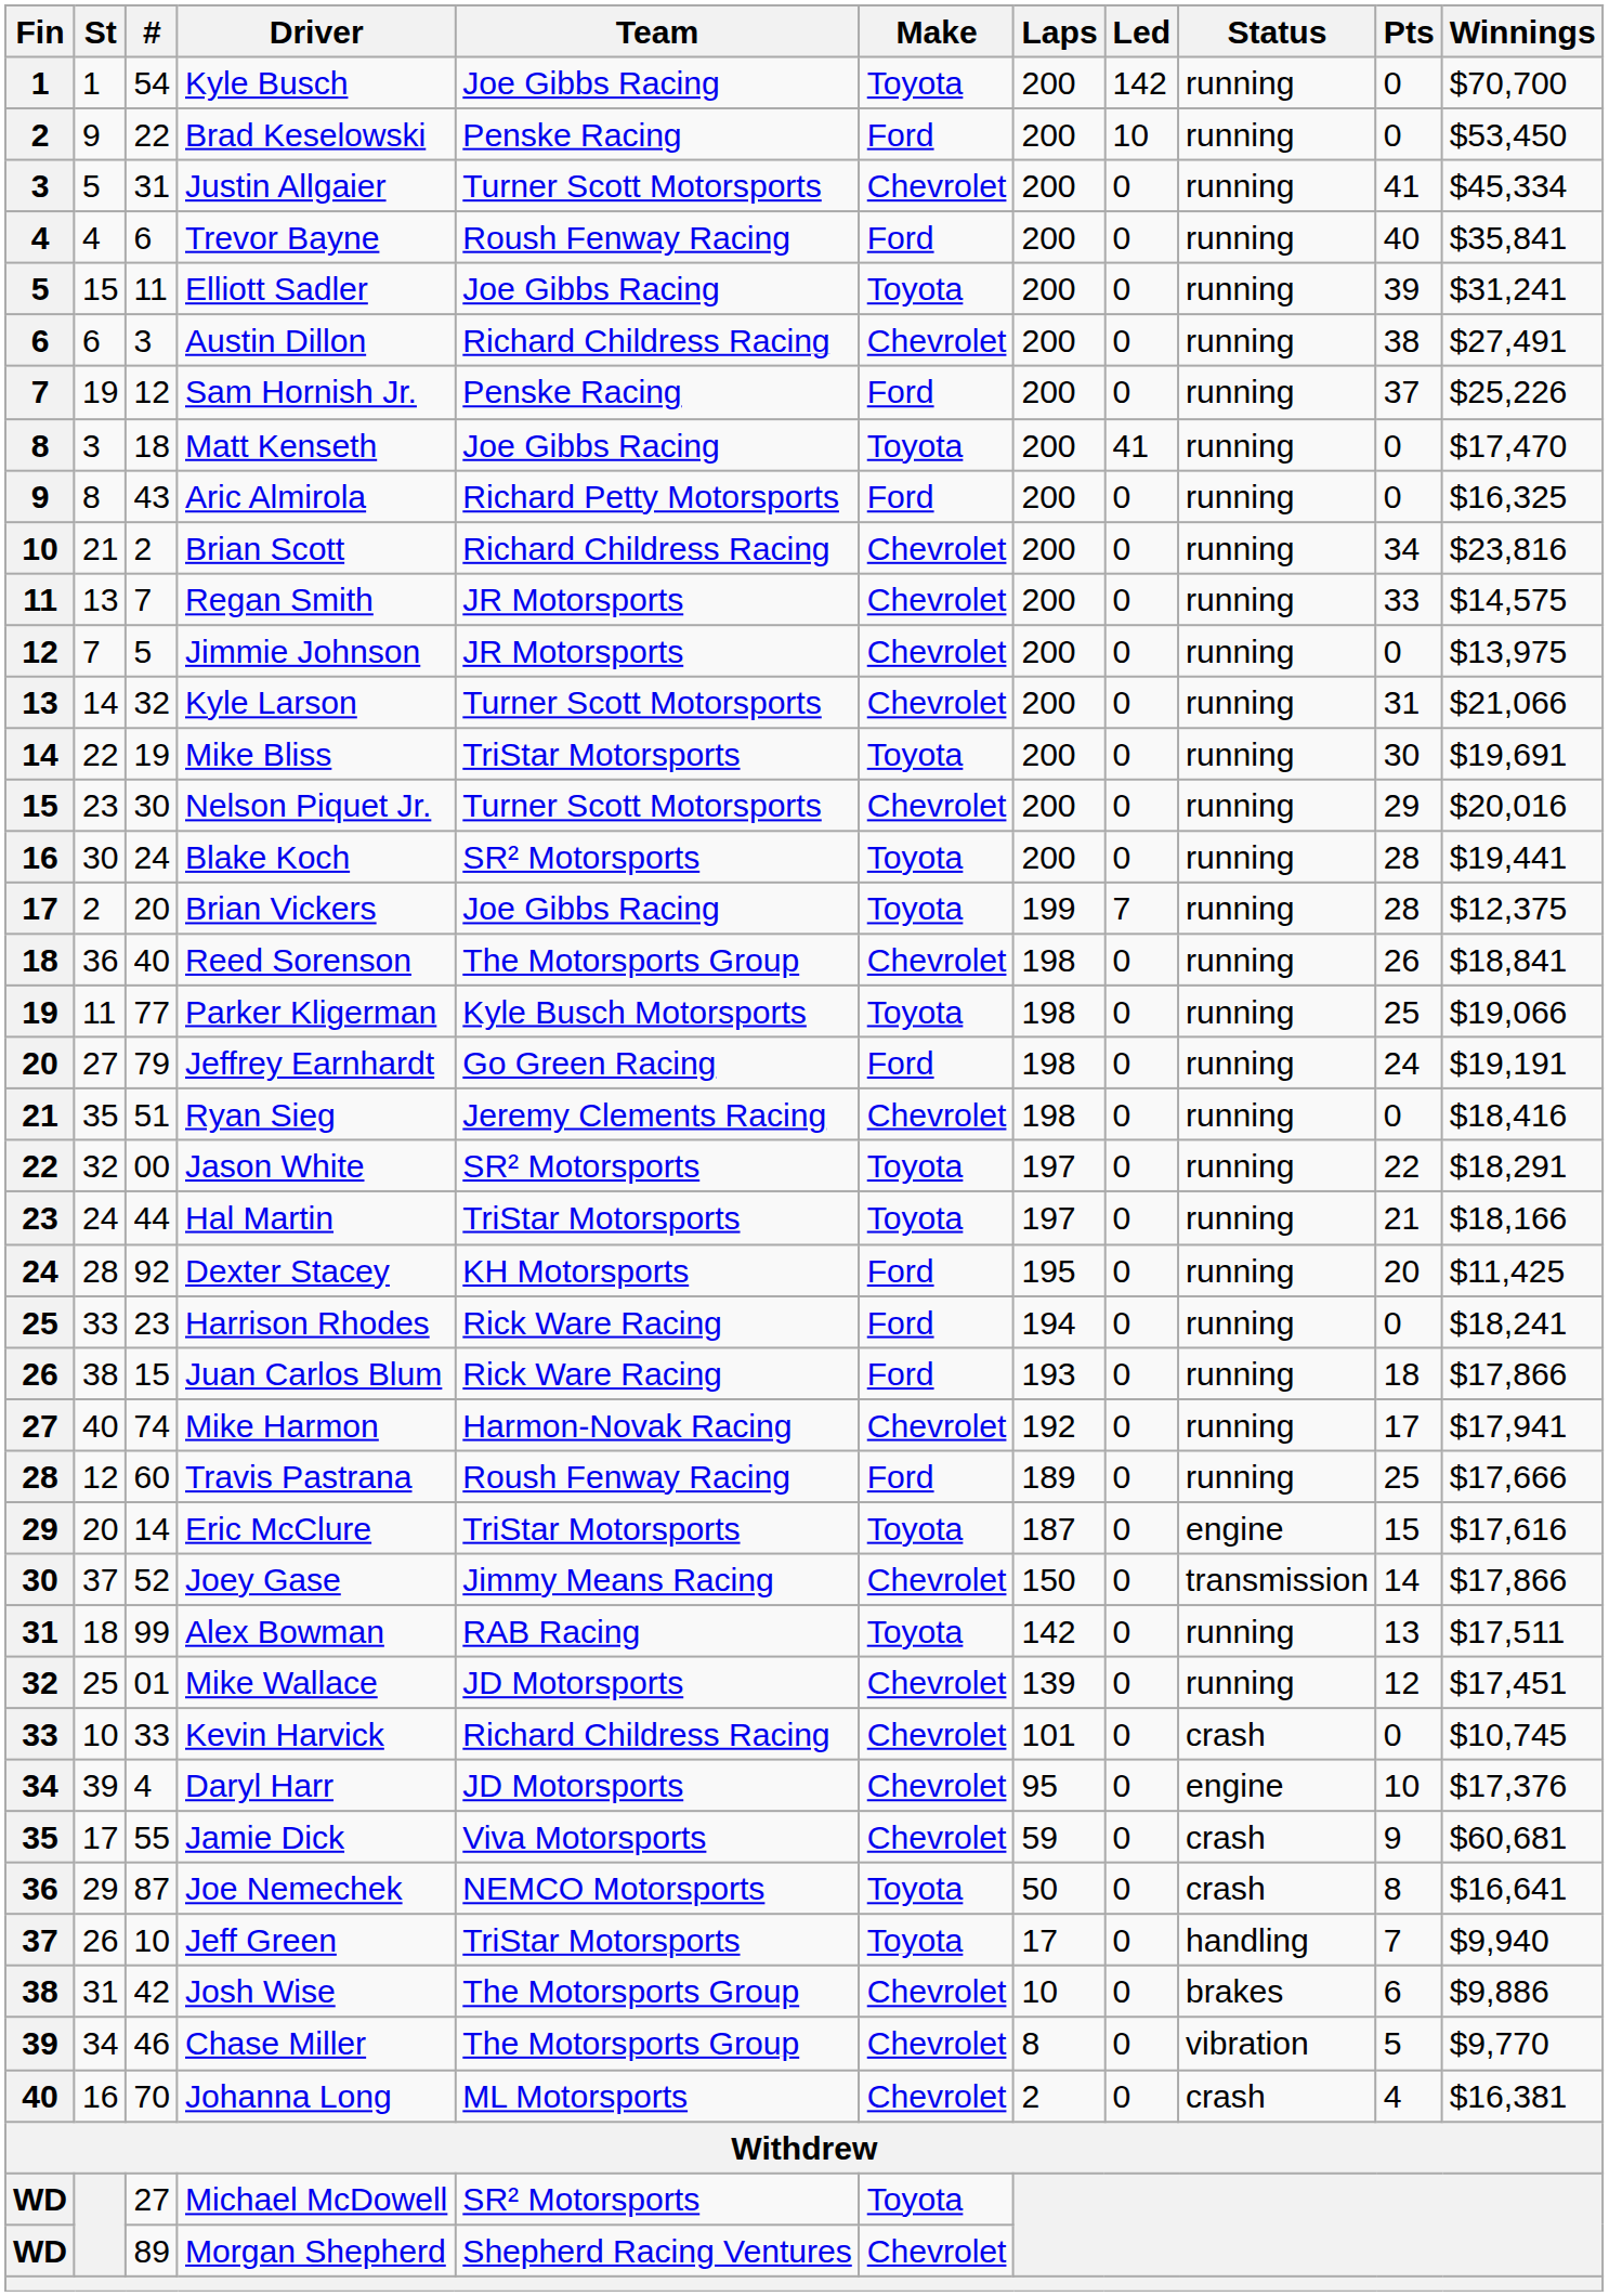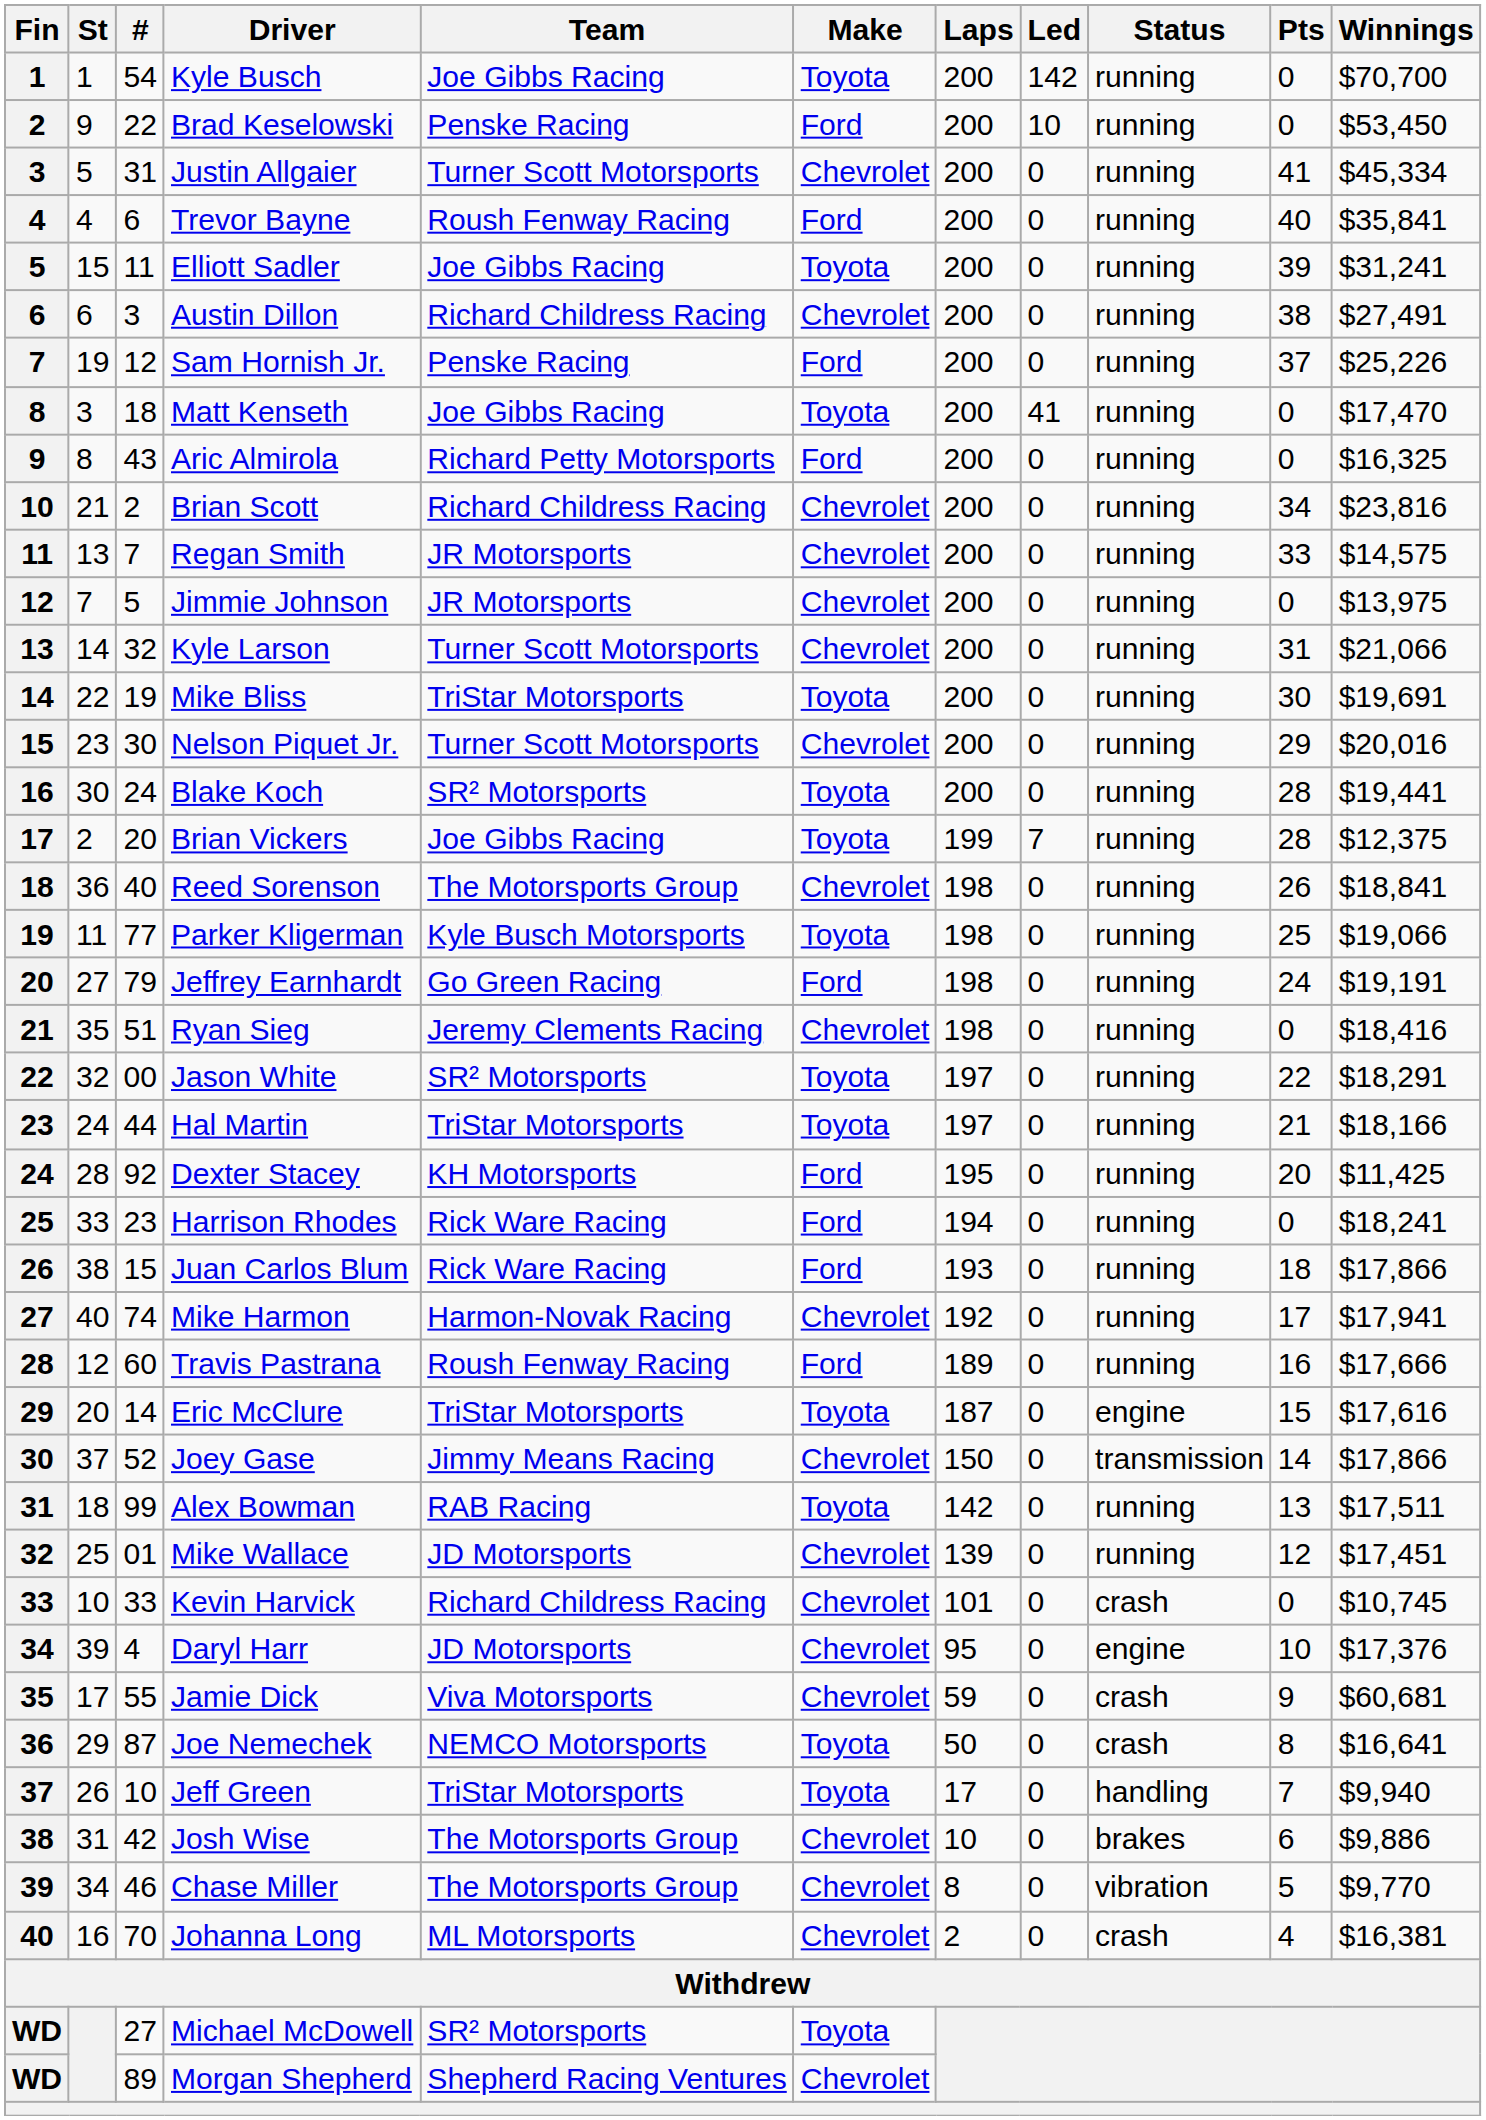 <table class="wikitable" style="font-size:95%">
 <tr>
 <th>Fin</th>
 <th>St</th>
 <th>#</th>
 <th>Driver</th>
 <th>Team</th>
 <th>Make</th>
 <th>Laps</th>
 <th>Led</th>
 <th>Status</th>
 <th>Pts</th>
 <th>Winnings</th>
 </tr>
 <tr>
 <th>1</th>
 <td>1</td>
 <td>54</td>
 <td><a href='#'>Kyle Busch</a></td>
 <td><a href='#'>Joe Gibbs Racing</a></td>
 <td><a href='#'>Toyota</a></td>
 <td>200</td>
 <td>142</td>
 <td>running</td>
 <td>0</td>
 <td>$70,700</td>
 </tr>
 <tr>
 <th>2</th>
 <td>9</td>
 <td>22</td>
 <td><a href='#'>Brad Keselowski</a></td>
 <td><a href='#'>Penske Racing</a></td>
 <td><a href='#'>Ford</a></td>
 <td>200</td>
 <td>10</td>
 <td>running</td>
 <td>0</td>
 <td>$53,450</td>
 </tr>
 <tr>
 <th>3</th>
 <td>5</td>
 <td>31</td>
 <td><a href='#'>Justin Allgaier</a></td>
 <td><a href='#'>Turner Scott Motorsports</a></td>
 <td><a href='#'>Chevrolet</a></td>
 <td>200</td>
 <td>0</td>
 <td>running</td>
 <td>41</td>
 <td>$45,334</td>
 </tr>
 <tr>
 <th>4</th>
 <td>4</td>
 <td>6</td>
 <td><a href='#'>Trevor Bayne</a></td>
 <td><a href='#'>Roush Fenway Racing</a></td>
 <td><a href='#'>Ford</a></td>
 <td>200</td>
 <td>0</td>
 <td>running</td>
 <td>40</td>
 <td>$35,841</td>
 </tr>
 <tr>
 <th>5</th>
 <td>15</td>
 <td>11</td>
 <td><a href='#'>Elliott Sadler</a></td>
 <td><a href='#'>Joe Gibbs Racing</a></td>
 <td><a href='#'>Toyota</a></td>
 <td>200</td>
 <td>0</td>
 <td>running</td>
 <td>39</td>
 <td>$31,241</td>
 </tr>
 <tr>
 <th>6</th>
 <td>6</td>
 <td>3</td>
 <td><a href='#'>Austin Dillon</a></td>
 <td><a href='#'>Richard Childress Racing</a></td>
 <td><a href='#'>Chevrolet</a></td>
 <td>200</td>
 <td>0</td>
 <td>running</td>
 <td>38</td>
 <td>$27,491</td>
 </tr>
 <tr>
 <th>7</th>
 <td>19</td>
 <td>12</td>
 <td><a href='#'>Sam Hornish Jr.</a></td>
 <td><a href='#'>Penske Racing</a></td>
 <td><a href='#'>Ford</a></td>
 <td>200</td>
 <td>0</td>
 <td>running</td>
 <td>37</td>
 <td>$25,226</td>
 </tr>
 <tr>
 <th>8</th>
 <td>3</td>
 <td>18</td>
 <td><a href='#'>Matt Kenseth</a></td>
 <td><a href='#'>Joe Gibbs Racing</a></td>
 <td><a href='#'>Toyota</a></td>
 <td>200</td>
 <td>41</td>
 <td>running</td>
 <td>0</td>
 <td>$17,470</td>
 </tr>
 <tr>
 <th>9</th>
 <td>8</td>
 <td>43</td>
 <td><a href='#'>Aric Almirola</a></td>
 <td><a href='#'>Richard Petty Motorsports</a></td>
 <td><a href='#'>Ford</a></td>
 <td>200</td>
 <td>0</td>
 <td>running</td>
 <td>0</td>
 <td>$16,325</td>
 </tr>
 <tr>
 <th>10</th>
 <td>21</td>
 <td>2</td>
 <td><a href='#'>Brian Scott</a></td>
 <td><a href='#'>Richard Childress Racing</a></td>
 <td><a href='#'>Chevrolet</a></td>
 <td>200</td>
 <td>0</td>
 <td>running</td>
 <td>34</td>
 <td>$23,816</td>
 </tr>
 <tr>
 <th>11</th>
 <td>13</td>
 <td>7</td>
 <td><a href='#'>Regan Smith</a></td>
 <td><a href='#'>JR Motorsports</a></td>
 <td><a href='#'>Chevrolet</a></td>
 <td>200</td>
 <td>0</td>
 <td>running</td>
 <td>33</td>
 <td>$14,575</td>
 </tr>
 <tr>
 <th>12</th>
 <td>7</td>
 <td>5</td>
 <td><a href='#'>Jimmie Johnson</a></td>
 <td><a href='#'>JR Motorsports</a></td>
 <td><a href='#'>Chevrolet</a></td>
 <td>200</td>
 <td>0</td>
 <td>running</td>
 <td>0</td>
 <td>$13,975</td>
 </tr>
 <tr>
 <th>13</th>
 <td>14</td>
 <td>32</td>
 <td><a href='#'>Kyle Larson</a></td>
 <td><a href='#'>Turner Scott Motorsports</a></td>
 <td><a href='#'>Chevrolet</a></td>
 <td>200</td>
 <td>0</td>
 <td>running</td>
 <td>31</td>
 <td>$21,066</td>
 </tr>
 <tr>
 <th>14</th>
 <td>22</td>
 <td>19</td>
 <td><a href='#'>Mike Bliss</a></td>
 <td><a href='#'>TriStar Motorsports</a></td>
 <td><a href='#'>Toyota</a></td>
 <td>200</td>
 <td>0</td>
 <td>running</td>
 <td>30</td>
 <td>$19,691</td>
 </tr>
 <tr>
 <th>15</th>
 <td>23</td>
 <td>30</td>
 <td><a href='#'>Nelson Piquet Jr.</a></td>
 <td><a href='#'>Turner Scott Motorsports</a></td>
 <td><a href='#'>Chevrolet</a></td>
 <td>200</td>
 <td>0</td>
 <td>running</td>
 <td>29</td>
 <td>$20,016</td>
 </tr>
 <tr>
 <th>16</th>
 <td>30</td>
 <td>24</td>
 <td><a href='#'>Blake Koch</a></td>
 <td><a href='#'>SR² Motorsports</a></td>
 <td><a href='#'>Toyota</a></td>
 <td>200</td>
 <td>0</td>
 <td>running</td>
 <td>28</td>
 <td>$19,441</td>
 </tr>
 <tr>
 <th>17</th>
 <td>2</td>
 <td>20</td>
 <td><a href='#'>Brian Vickers</a></td>
 <td><a href='#'>Joe Gibbs Racing</a></td>
 <td><a href='#'>Toyota</a></td>
 <td>199</td>
 <td>7</td>
 <td>running</td>
 <td>28</td>
 <td>$12,375</td>
 </tr>
 <tr>
 <th>18</th>
 <td>36</td>
 <td>40</td>
 <td><a href='#'>Reed Sorenson</a></td>
 <td><a href='#'>The Motorsports Group</a></td>
 <td><a href='#'>Chevrolet</a></td>
 <td>198</td>
 <td>0</td>
 <td>running</td>
 <td>26</td>
 <td>$18,841</td>
 </tr>
 <tr>
 <th>19</th>
 <td>11</td>
 <td>77</td>
 <td><a href='#'>Parker Kligerman</a></td>
 <td><a href='#'>Kyle Busch Motorsports</a></td>
 <td><a href='#'>Toyota</a></td>
 <td>198</td>
 <td>0</td>
 <td>running</td>
 <td>25</td>
 <td>$19,066</td>
 </tr>
 <tr>
 <th>20</th>
 <td>27</td>
 <td>79</td>
 <td><a href='#'>Jeffrey Earnhardt</a></td>
 <td><a href='#'>Go Green Racing</a></td>
 <td><a href='#'>Ford</a></td>
 <td>198</td>
 <td>0</td>
 <td>running</td>
 <td>24</td>
 <td>$19,191</td>
 </tr>
 <tr>
 <th>21</th>
 <td>35</td>
 <td>51</td>
 <td><a href='#'>Ryan Sieg</a></td>
 <td><a href='#'>Jeremy Clements Racing</a></td>
 <td><a href='#'>Chevrolet</a></td>
 <td>198</td>
 <td>0</td>
 <td>running</td>
 <td>0</td>
 <td>$18,416</td>
 </tr>
 <tr>
 <th>22</th>
 <td>32</td>
 <td>00</td>
 <td><a href='#'>Jason White</a></td>
 <td><a href='#'>SR² Motorsports</a></td>
 <td><a href='#'>Toyota</a></td>
 <td>197</td>
 <td>0</td>
 <td>running</td>
 <td>22</td>
 <td>$18,291</td>
 </tr>
 <tr>
 <th>23</th>
 <td>24</td>
 <td>44</td>
 <td><a href='#'>Hal Martin</a></td>
 <td><a href='#'>TriStar Motorsports</a></td>
 <td><a href='#'>Toyota</a></td>
 <td>197</td>
 <td>0</td>
 <td>running</td>
 <td>21</td>
 <td>$18,166</td>
 </tr>
 <tr>
 <th>24</th>
 <td>28</td>
 <td>92</td>
 <td><a href='#'>Dexter Stacey</a></td>
 <td><a href='#'>KH Motorsports</a></td>
 <td><a href='#'>Ford</a></td>
 <td>195</td>
 <td>0</td>
 <td>running</td>
 <td>20</td>
 <td>$11,425</td>
 </tr>
 <tr>
 <th>25</th>
 <td>33</td>
 <td>23</td>
 <td><a href='#'>Harrison Rhodes</a></td>
 <td><a href='#'>Rick Ware Racing</a></td>
 <td><a href='#'>Ford</a></td>
 <td>194</td>
 <td>0</td>
 <td>running</td>
 <td>0</td>
 <td>$18,241</td>
 </tr>
 <tr>
 <th>26</th>
 <td>38</td>
 <td>15</td>
 <td><a href='#'>Juan Carlos Blum</a></td>
 <td><a href='#'>Rick Ware Racing</a></td>
 <td><a href='#'>Ford</a></td>
 <td>193</td>
 <td>0</td>
 <td>running</td>
 <td>18</td>
 <td>$17,866</td>
 </tr>
 <tr>
 <th>27</th>
 <td>40</td>
 <td>74</td>
 <td><a href='#'>Mike Harmon</a></td>
 <td><a href='#'>Harmon-Novak Racing</a></td>
 <td><a href='#'>Chevrolet</a></td>
 <td>192</td>
 <td>0</td>
 <td>running</td>
 <td>17</td>
 <td>$17,941</td>
 </tr>
 <tr>
 <th>28</th>
 <td>12</td>
 <td>60</td>
 <td><a href='#'>Travis Pastrana</a></td>
 <td><a href='#'>Roush Fenway Racing</a></td>
 <td><a href='#'>Ford</a></td>
 <td>189</td>
 <td>0</td>
 <td>running</td>
-<td>25</td>
+<td>16</td>
 <td>$17,666</td>
 </tr>
 <tr>
 <th>29</th>
 <td>20</td>
 <td>14</td>
 <td><a href='#'>Eric McClure</a></td>
 <td><a href='#'>TriStar Motorsports</a></td>
 <td><a href='#'>Toyota</a></td>
 <td>187</td>
 <td>0</td>
 <td>engine</td>
 <td>15</td>
 <td>$17,616</td>
 </tr>
 <tr>
 <th>30</th>
 <td>37</td>
 <td>52</td>
 <td><a href='#'>Joey Gase</a></td>
 <td><a href='#'>Jimmy Means Racing</a></td>
 <td><a href='#'>Chevrolet</a></td>
 <td>150</td>
 <td>0</td>
 <td>transmission</td>
 <td>14</td>
 <td>$17,866</td>
 </tr>
 <tr>
 <th>31</th>
 <td>18</td>
 <td>99</td>
 <td><a href='#'>Alex Bowman</a></td>
 <td><a href='#'>RAB Racing</a></td>
 <td><a href='#'>Toyota</a></td>
 <td>142</td>
 <td>0</td>
 <td>running</td>
 <td>13</td>
 <td>$17,511</td>
 </tr>
 <tr>
 <th>32</th>
 <td>25</td>
 <td>01</td>
 <td><a href='#'>Mike Wallace</a></td>
 <td><a href='#'>JD Motorsports</a></td>
 <td><a href='#'>Chevrolet</a></td>
 <td>139</td>
 <td>0</td>
 <td>running</td>
 <td>12</td>
 <td>$17,451</td>
 </tr>
 <tr>
 <th>33</th>
 <td>10</td>
 <td>33</td>
 <td><a href='#'>Kevin Harvick</a></td>
 <td><a href='#'>Richard Childress Racing</a></td>
 <td><a href='#'>Chevrolet</a></td>
 <td>101</td>
 <td>0</td>
 <td>crash</td>
 <td>0</td>
 <td>$10,745</td>
 </tr>
 <tr>
 <th>34</th>
 <td>39</td>
 <td>4</td>
 <td><a href='#'>Daryl Harr</a></td>
 <td><a href='#'>JD Motorsports</a></td>
 <td><a href='#'>Chevrolet</a></td>
 <td>95</td>
 <td>0</td>
 <td>engine</td>
 <td>10</td>
 <td>$17,376</td>
 </tr>
 <tr>
 <th>35</th>
 <td>17</td>
 <td>55</td>
 <td><a href='#'>Jamie Dick</a></td>
 <td><a href='#'>Viva Motorsports</a></td>
 <td><a href='#'>Chevrolet</a></td>
 <td>59</td>
 <td>0</td>
 <td>crash</td>
 <td>9</td>
 <td>$60,681</td>
 </tr>
 <tr>
 <th>36</th>
 <td>29</td>
 <td>87</td>
 <td><a href='#'>Joe Nemechek</a></td>
 <td><a href='#'>NEMCO Motorsports</a></td>
 <td><a href='#'>Toyota</a></td>
 <td>50</td>
 <td>0</td>
 <td>crash</td>
 <td>8</td>
 <td>$16,641</td>
 </tr>
 <tr>
 <th>37</th>
 <td>26</td>
 <td>10</td>
 <td><a href='#'>Jeff Green</a></td>
 <td><a href='#'>TriStar Motorsports</a></td>
 <td><a href='#'>Toyota</a></td>
 <td>17</td>
 <td>0</td>
 <td>handling</td>
 <td>7</td>
 <td>$9,940</td>
 </tr>
 <tr>
 <th>38</th>
 <td>31</td>
 <td>42</td>
 <td><a href='#'>Josh Wise</a></td>
 <td><a href='#'>The Motorsports Group</a></td>
 <td><a href='#'>Chevrolet</a></td>
 <td>10</td>
 <td>0</td>
 <td>brakes</td>
 <td>6</td>
 <td>$9,886</td>
 </tr>
 <tr>
 <th>39</th>
 <td>34</td>
 <td>46</td>
 <td><a href='#'>Chase Miller</a></td>
 <td><a href='#'>The Motorsports Group</a></td>
 <td><a href='#'>Chevrolet</a></td>
 <td>8</td>
 <td>0</td>
 <td>vibration</td>
 <td>5</td>
 <td>$9,770</td>
 </tr>
 <tr>
 <th>40</th>
 <td>16</td>
 <td>70</td>
 <td><a href='#'>Johanna Long</a></td>
 <td><a href='#'>ML Motorsports</a></td>
 <td><a href='#'>Chevrolet</a></td>
 <td>2</td>
 <td>0</td>
 <td>crash</td>
 <td>4</td>
 <td>$16,381</td>
 </tr>
 <tr>
 <th colspan="11">Withdrew</th>
 </tr>
 <tr>
 <th>WD</th>
 <th rowspan="2"></th>
 <td>27</td>
 <td><a href='#'>Michael McDowell</a></td>
 <td><a href='#'>SR² Motorsports</a></td>
 <td><a href='#'>Toyota</a></td>
 <th colspan="5" rowspan="2"></th>
 </tr>
 <tr>
 <th>WD</th>
 <td>89</td>
 <td><a href='#'>Morgan Shepherd</a></td>
 <td><a href='#'>Shepherd Racing Ventures</a></td>
 <td><a href='#'>Chevrolet</a></td>
 </tr>
 <tr>
 <th colspan="11"></th>
 </tr>
 </table>
